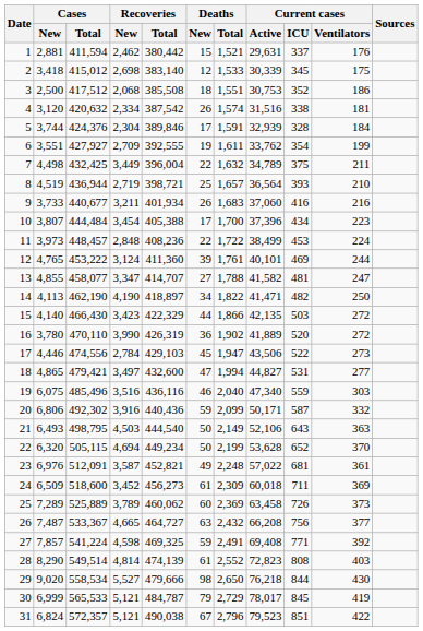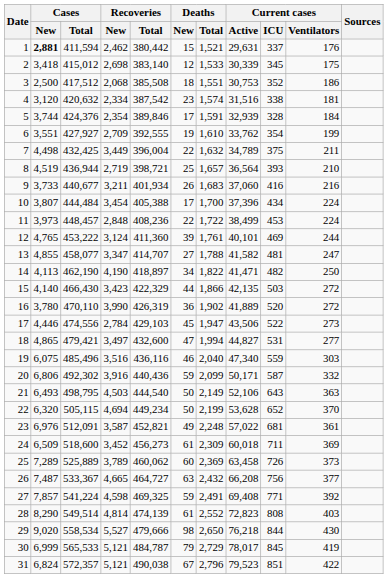 <table class="wikitable sortable mw-collapsible mw-collapsed sticky-header-multi sort-under" style="text-align:right;">
 <tr>
 <th rowspan=2>Date</th>
 <th colspan=2>Cases</th>
 <th colspan=2>Recoveries</th>
 <th colspan=2>Deaths</th>
 <th colspan=3>Current cases</th>
 <th rowspan=2 class="unsortable">Sources</th>
 </tr>
 <tr>
 <th>New</th>
 <th>Total</th>
 <th>New</th>
 <th>Total</th>
 <th>New</th>
 <th>Total</th>
 <th>Active</th>
 <th>ICU</th>
 <th>Ventilators</th>
 </tr>
 <tr>
 <td>1</td>
-<td>2,881</td>
+<td><strong>2,881</strong></td>
 <td>411,594</td>
 <td>2,462</td>
 <td>380,442</td>
 <td>15</td>
 <td>1,521</td>
 <td>29,631</td>
 <td>337</td>
 <td>176</td>
 <td></td>
 </tr>
 <tr>
 <td>2</td>
 <td>3,418</td>
 <td>415,012</td>
 <td>2,698</td>
 <td>383,140</td>
 <td>12</td>
 <td>1,533</td>
 <td>30,339</td>
 <td>345</td>
 <td>175</td>
 <td></td>
 </tr>
 <tr>
 <td>3</td>
 <td>2,500</td>
 <td>417,512</td>
 <td>2,068</td>
 <td>385,508</td>
 <td>18</td>
 <td>1,551</td>
 <td>30,753</td>
 <td>352</td>
 <td>186</td>
 <td></td>
 </tr>
 <tr>
 <td>4</td>
 <td>3,120</td>
 <td>420,632</td>
 <td>2,334</td>
 <td>387,542</td>
-<td>26</td>
+<td>23</td>
 <td>1,574</td>
 <td>31,516</td>
 <td>338</td>
 <td>181</td>
 <td></td>
 </tr>
 <tr>
 <td>5</td>
 <td>3,744</td>
 <td>424,376</td>
-<td>2,304</td>
+<td>2,354</td>
 <td>389,846</td>
 <td>17</td>
 <td>1,591</td>
 <td>32,939</td>
 <td>328</td>
 <td>184</td>
 <td></td>
 </tr>
 <tr>
 <td>6</td>
 <td>3,551</td>
 <td>427,927</td>
 <td>2,709</td>
 <td>392,555</td>
 <td>19</td>
-<td>1,611</td>
+<td>1,610</td>
 <td>33,762</td>
 <td>354</td>
 <td>199</td>
 <td></td>
 </tr>
 <tr>
 <td>7</td>
 <td>4,498</td>
 <td>432,425</td>
 <td>3,449</td>
 <td>396,004</td>
 <td>22</td>
 <td>1,632</td>
 <td>34,789</td>
 <td>375</td>
 <td>211</td>
 <td></td>
 </tr>
 <tr>
 <td>8</td>
 <td>4,519</td>
 <td>436,944</td>
 <td>2,719</td>
 <td>398,721</td>
 <td>25</td>
 <td>1,657</td>
 <td>36,564</td>
 <td>393</td>
 <td>210</td>
 <td></td>
 </tr>
 <tr>
 <td>9</td>
 <td>3,733</td>
 <td>440,677</td>
 <td>3,211</td>
 <td>401,934</td>
 <td>26</td>
 <td>1,683</td>
 <td>37,060</td>
 <td>416</td>
 <td>216</td>
 <td></td>
 </tr>
 <tr>
 <td>10</td>
 <td>3,807</td>
 <td>444,484</td>
 <td>3,454</td>
 <td>405,388</td>
 <td>17</td>
 <td>1,700</td>
 <td>37,396</td>
 <td>434</td>
-<td>223</td>
+<td>224</td>
 <td></td>
 </tr>
 <tr>
 <td>11</td>
 <td>3,973</td>
 <td>448,457</td>
 <td>2,848</td>
 <td>408,236</td>
 <td>22</td>
 <td>1,722</td>
 <td>38,499</td>
 <td>453</td>
 <td>224</td>
 <td></td>
 </tr>
 <tr>
 <td>12</td>
 <td>4,765</td>
 <td>453,222</td>
 <td>3,124</td>
 <td>411,360</td>
 <td>39</td>
 <td>1,761</td>
 <td>40,101</td>
 <td>469</td>
 <td>244</td>
 <td></td>
 </tr>
 <tr>
 <td>13</td>
 <td>4,855</td>
 <td>458,077</td>
 <td>3,347</td>
 <td>414,707</td>
 <td>27</td>
 <td>1,788</td>
 <td>41,582</td>
 <td>481</td>
 <td>247</td>
 <td></td>
 </tr>
 <tr>
 <td>14</td>
 <td>4,113</td>
 <td>462,190</td>
 <td>4,190</td>
 <td>418,897</td>
 <td>34</td>
 <td>1,822</td>
 <td>41,471</td>
 <td>482</td>
 <td>250</td>
 <td></td>
 </tr>
 <tr>
 <td>15</td>
 <td>4,140</td>
 <td>466,430</td>
 <td>3,423</td>
 <td>422,329</td>
 <td>44</td>
 <td>1,866</td>
 <td>42,135</td>
 <td>503</td>
 <td>272</td>
 <td></td>
 </tr>
 <tr>
 <td>16</td>
 <td>3,780</td>
 <td>470,110</td>
 <td>3,990</td>
 <td>426,319</td>
 <td>36</td>
 <td>1,902</td>
 <td>41,889</td>
 <td>520</td>
 <td>272</td>
 <td></td>
 </tr>
 <tr>
 <td>17</td>
 <td>4,446</td>
 <td>474,556</td>
 <td>2,784</td>
 <td>429,103</td>
 <td>45</td>
 <td>1,947</td>
 <td>43,506</td>
 <td>522</td>
 <td>273</td>
 <td></td>
 </tr>
 <tr>
 <td>18</td>
 <td>4,865</td>
 <td>479,421</td>
 <td>3,497</td>
 <td>432,600</td>
 <td>47</td>
 <td>1,994</td>
 <td>44,827</td>
 <td>531</td>
 <td>277</td>
 <td></td>
 </tr>
 <tr>
 <td>19</td>
 <td>6,075</td>
 <td>485,496</td>
 <td>3,516</td>
 <td>436,116</td>
 <td>46</td>
 <td>2,040</td>
 <td>47,340</td>
 <td>559</td>
 <td>303</td>
 <td></td>
 </tr>
 <tr>
 <td>20</td>
 <td>6,806</td>
 <td>492,302</td>
 <td>3,916</td>
 <td>440,436</td>
 <td>59</td>
 <td>2,099</td>
 <td>50,171</td>
 <td>587</td>
 <td>332</td>
 <td></td>
 </tr>
 <tr>
 <td>21</td>
 <td>6,493</td>
 <td>498,795</td>
 <td>4,503</td>
 <td>444,540</td>
 <td>50</td>
 <td>2,149</td>
 <td>52,106</td>
 <td>643</td>
 <td>363</td>
 <td></td>
 </tr>
 <tr>
 <td>22</td>
 <td>6,320</td>
 <td>505,115</td>
 <td>4,694</td>
 <td>449,234</td>
 <td>50</td>
 <td>2,199</td>
 <td>53,628</td>
 <td>652</td>
 <td>370</td>
 <td></td>
 </tr>
 <tr>
 <td>23</td>
 <td>6,976</td>
 <td>512,091</td>
 <td>3,587</td>
 <td>452,821</td>
 <td>49</td>
 <td>2,248</td>
 <td>57,022</td>
 <td>681</td>
 <td>361</td>
 <td></td>
 </tr>
 <tr>
 <td>24</td>
 <td>6,509</td>
 <td>518,600</td>
 <td>3,452</td>
 <td>456,273</td>
 <td>61</td>
 <td>2,309</td>
 <td>60,018</td>
 <td>711</td>
 <td>369</td>
 <td></td>
 </tr>
 <tr>
 <td>25</td>
 <td>7,289</td>
 <td>525,889</td>
 <td>3,789</td>
 <td>460,062</td>
 <td>60</td>
 <td>2,369</td>
 <td>63,458</td>
 <td>726</td>
 <td>373</td>
 <td></td>
 </tr>
 <tr>
 <td>26</td>
 <td>7,487</td>
 <td>533,367</td>
 <td>4,665</td>
 <td>464,727</td>
 <td>63</td>
 <td>2,432</td>
 <td>66,208</td>
 <td>756</td>
 <td>377</td>
 <td></td>
 </tr>
 <tr>
 <td>27</td>
 <td>7,857</td>
 <td>541,224</td>
 <td>4,598</td>
 <td>469,325</td>
 <td>59</td>
 <td>2,491</td>
 <td>69,408</td>
 <td>771</td>
 <td>392</td>
 <td></td>
 </tr>
 <tr>
 <td>28</td>
 <td>8,290</td>
 <td>549,514</td>
 <td>4,814</td>
 <td>474,139</td>
 <td>61</td>
 <td>2,552</td>
 <td>72,823</td>
 <td>808</td>
 <td>403</td>
 <td></td>
 </tr>
 <tr>
 <td>29</td>
 <td>9,020</td>
 <td>558,534</td>
 <td>5,527</td>
 <td>479,666</td>
 <td>98</td>
 <td>2,650</td>
 <td>76,218</td>
 <td>844</td>
 <td>430</td>
 <td></td>
 </tr>
 <tr>
 <td>30</td>
 <td>6,999</td>
 <td>565,533</td>
 <td>5,121</td>
 <td>484,787</td>
 <td>79</td>
 <td>2,729</td>
 <td>78,017</td>
 <td>845</td>
 <td>419</td>
 <td></td>
 </tr>
 <tr>
 <td>31</td>
 <td>6,824</td>
 <td>572,357</td>
 <td>5,121</td>
 <td>490,038</td>
 <td>67</td>
 <td>2,796</td>
 <td>79,523</td>
 <td>851</td>
 <td>422</td>
 <td></td>
 </tr>
 </table>
